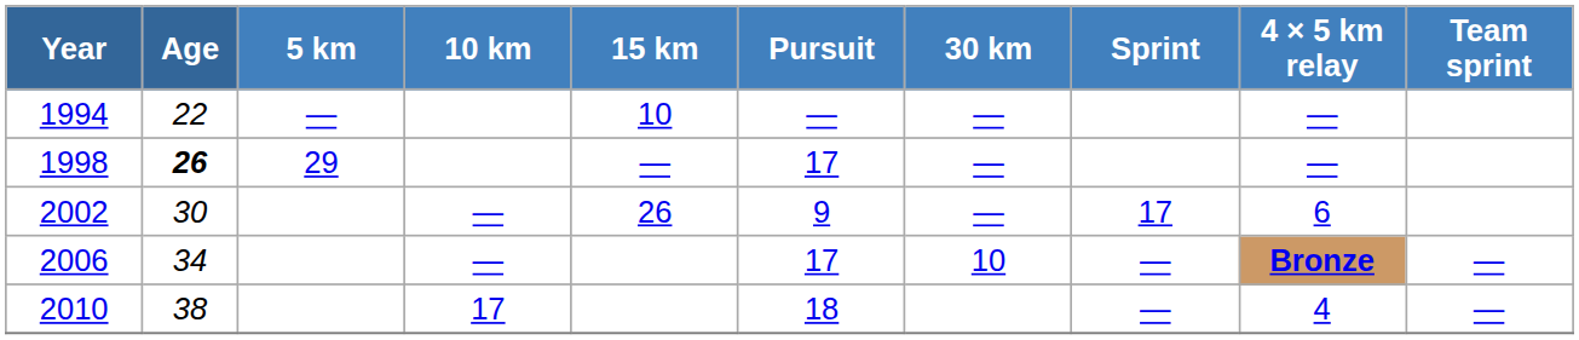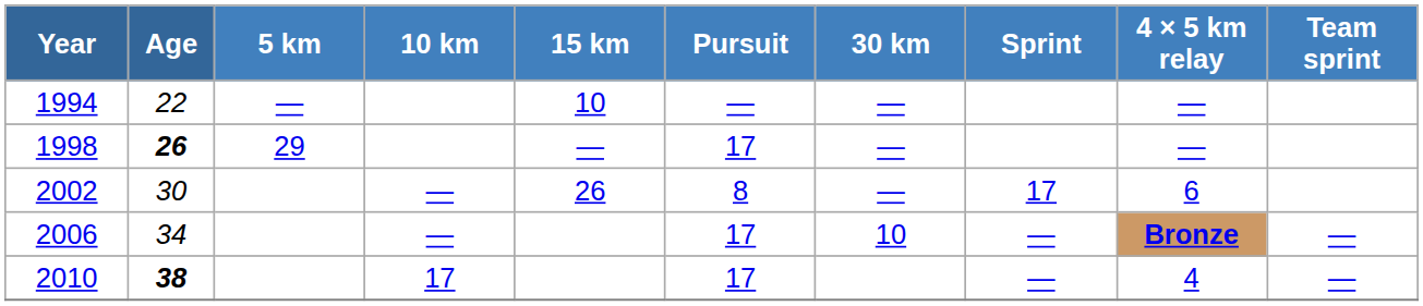 <table class="wikitable" style="font-size:95%; text-align:center; border:grey solid 1px; border-collapse:collapse; background:#ffffff;">
 <tr>
 <th style="background-color:#369; color:white; width:60px;"> Year </th>
 <th style="background-color:#369; color:white; width:40px;"> Age </th>
 <th style="background-color:#4180be; color:white; width:75px;"> 5 km </th>
 <th style="background-color:#4180be; color:white; width:75px;"> 10 km </th>
 <th style="background-color:#4180be; color:white; width:75px;"> 15 km </th>
 <th style="background-color:#4180be; color:white; width:75px;"> Pursuit </th>
 <th style="background-color:#4180be; color:white; width:75px;"> 30 km </th>
 <th style="background-color:#4180be; color:white; width:75px;"> Sprint </th>
 <th style="background-color:#4180be; color:white; width:75px;"> 4 × 5 km <br> relay </th>
 <th style="background-color:#4180be; color:white; width:75px;"> Team <br> sprint </th>
 </tr>
 <tr>
 <td><a href='#'>1994</a></td>
 <td><em>22</em></td>
 <td><a href='#'>—</a></td>
 <td></td>
 <td><a href='#'>10</a></td>
 <td><a href='#'>—</a></td>
 <td><a href='#'>—</a></td>
 <td></td>
 <td><a href='#'>—</a></td>
 <td></td>
 </tr>
 <tr>
 <td><a href='#'>1998</a></td>
 <td><strong><em>26</em></strong></td>
 <td><a href='#'>29</a></td>
 <td></td>
 <td><a href='#'>—</a></td>
 <td><a href='#'>17</a></td>
 <td><a href='#'>—</a></td>
 <td></td>
 <td><a href='#'>—</a></td>
 <td></td>
 </tr>
 <tr>
 <td><a href='#'>2002</a></td>
 <td><em>30</em></td>
 <td></td>
 <td><a href='#'>—</a></td>
 <td><a href='#'>26</a></td>
-<td><a href='#'>9</a></td>
+<td><a href='#'>8</a></td>
 <td><a href='#'>—</a></td>
 <td><a href='#'>17</a></td>
 <td><a href='#'>6</a></td>
 <td></td>
 </tr>
 <tr>
 <td><a href='#'>2006</a></td>
 <td><em>34</em></td>
 <td></td>
 <td><a href='#'>—</a></td>
 <td></td>
 <td><a href='#'>17</a></td>
 <td><a href='#'>10</a></td>
 <td><a href='#'>—</a></td>
 <td bgcolor="cc9966"><a href='#'><strong>Bronze</strong></a></td>
 <td><a href='#'>—</a></td>
 </tr>
 <tr>
 <td><a href='#'>2010</a></td>
-<td><em>38</em></td>
+<td><strong><em>38</em></strong></td>
 <td></td>
 <td><a href='#'>17</a></td>
 <td></td>
-<td><a href='#'>18</a></td>
+<td><a href='#'>17</a></td>
 <td><a href='#'></a></td>
 <td><a href='#'>—</a></td>
 <td><a href='#'>4</a></td>
 <td><a href='#'>—</a></td>
 </tr>
 <tr>
 </tr>
 </table>
